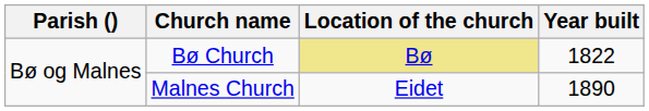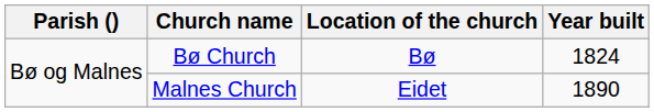 <table class="wikitable" style="text-align:center">
 <tr>
 <th>Parish ()</th>
 <th>Church name</th>
 <th>Location of the church</th>
 <th>Year built</th>
 </tr>
 <tr>
 <td rowspan="2">Bø og Malnes</td>
 <td><a href='#'>Bø Church</a></td>
-<td style="background: khaki;"><a href='#'>Bø</a></td>
-<td>1822</td>
+<td><a href='#'>Bø</a></td>
+<td>1824</td>
 </tr>
 <tr>
 <td><a href='#'>Malnes Church</a></td>
 <td><a href='#'>Eidet</a></td>
 <td>1890</td>
 </tr>
 </table>
